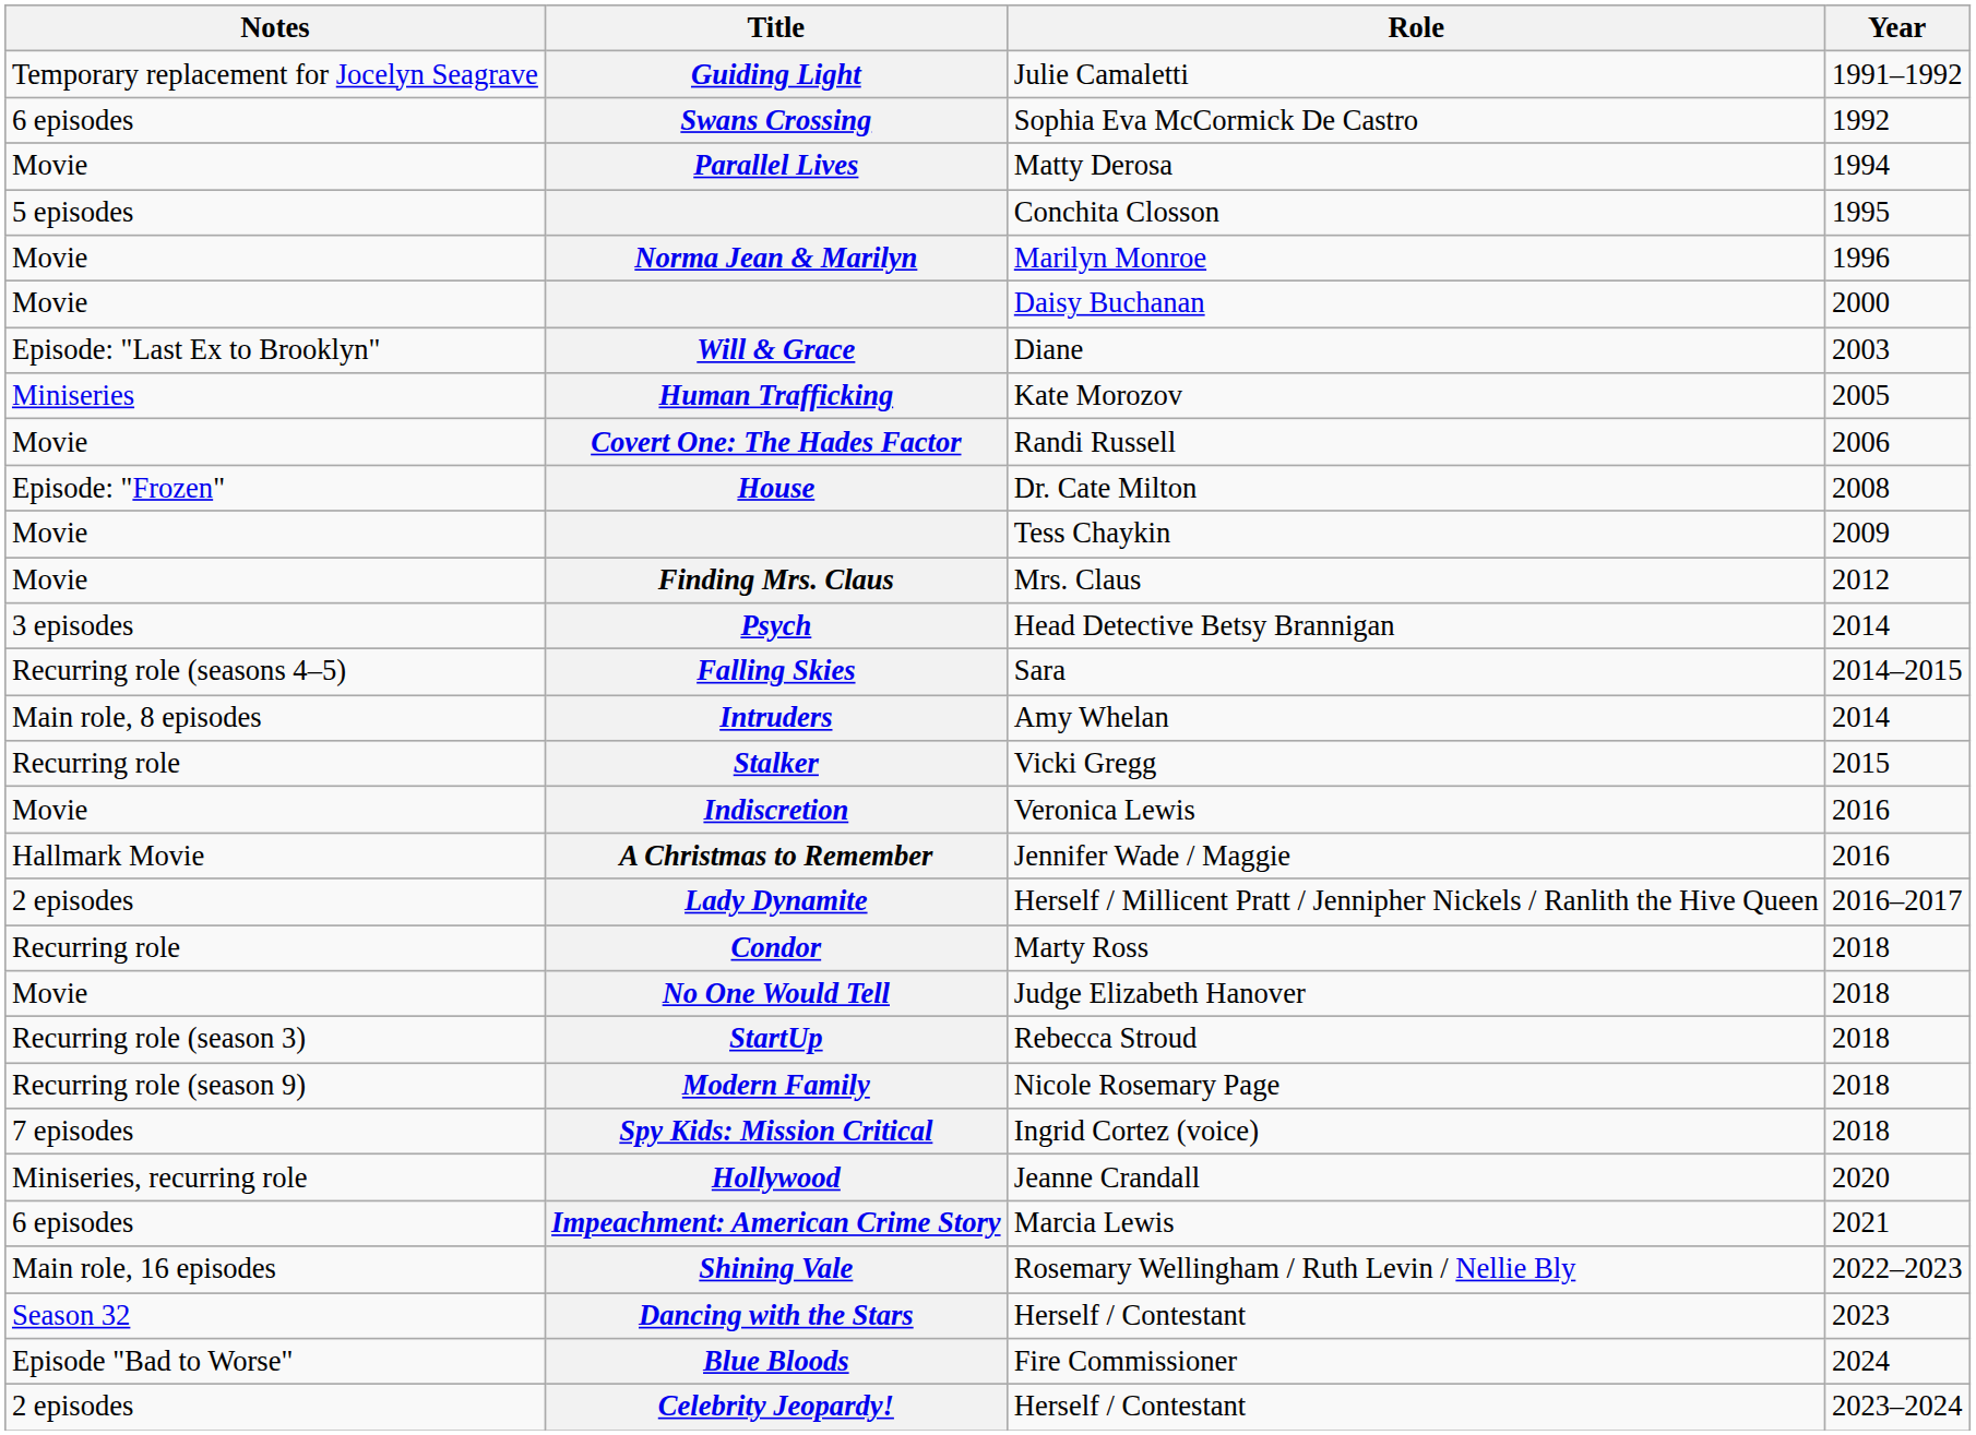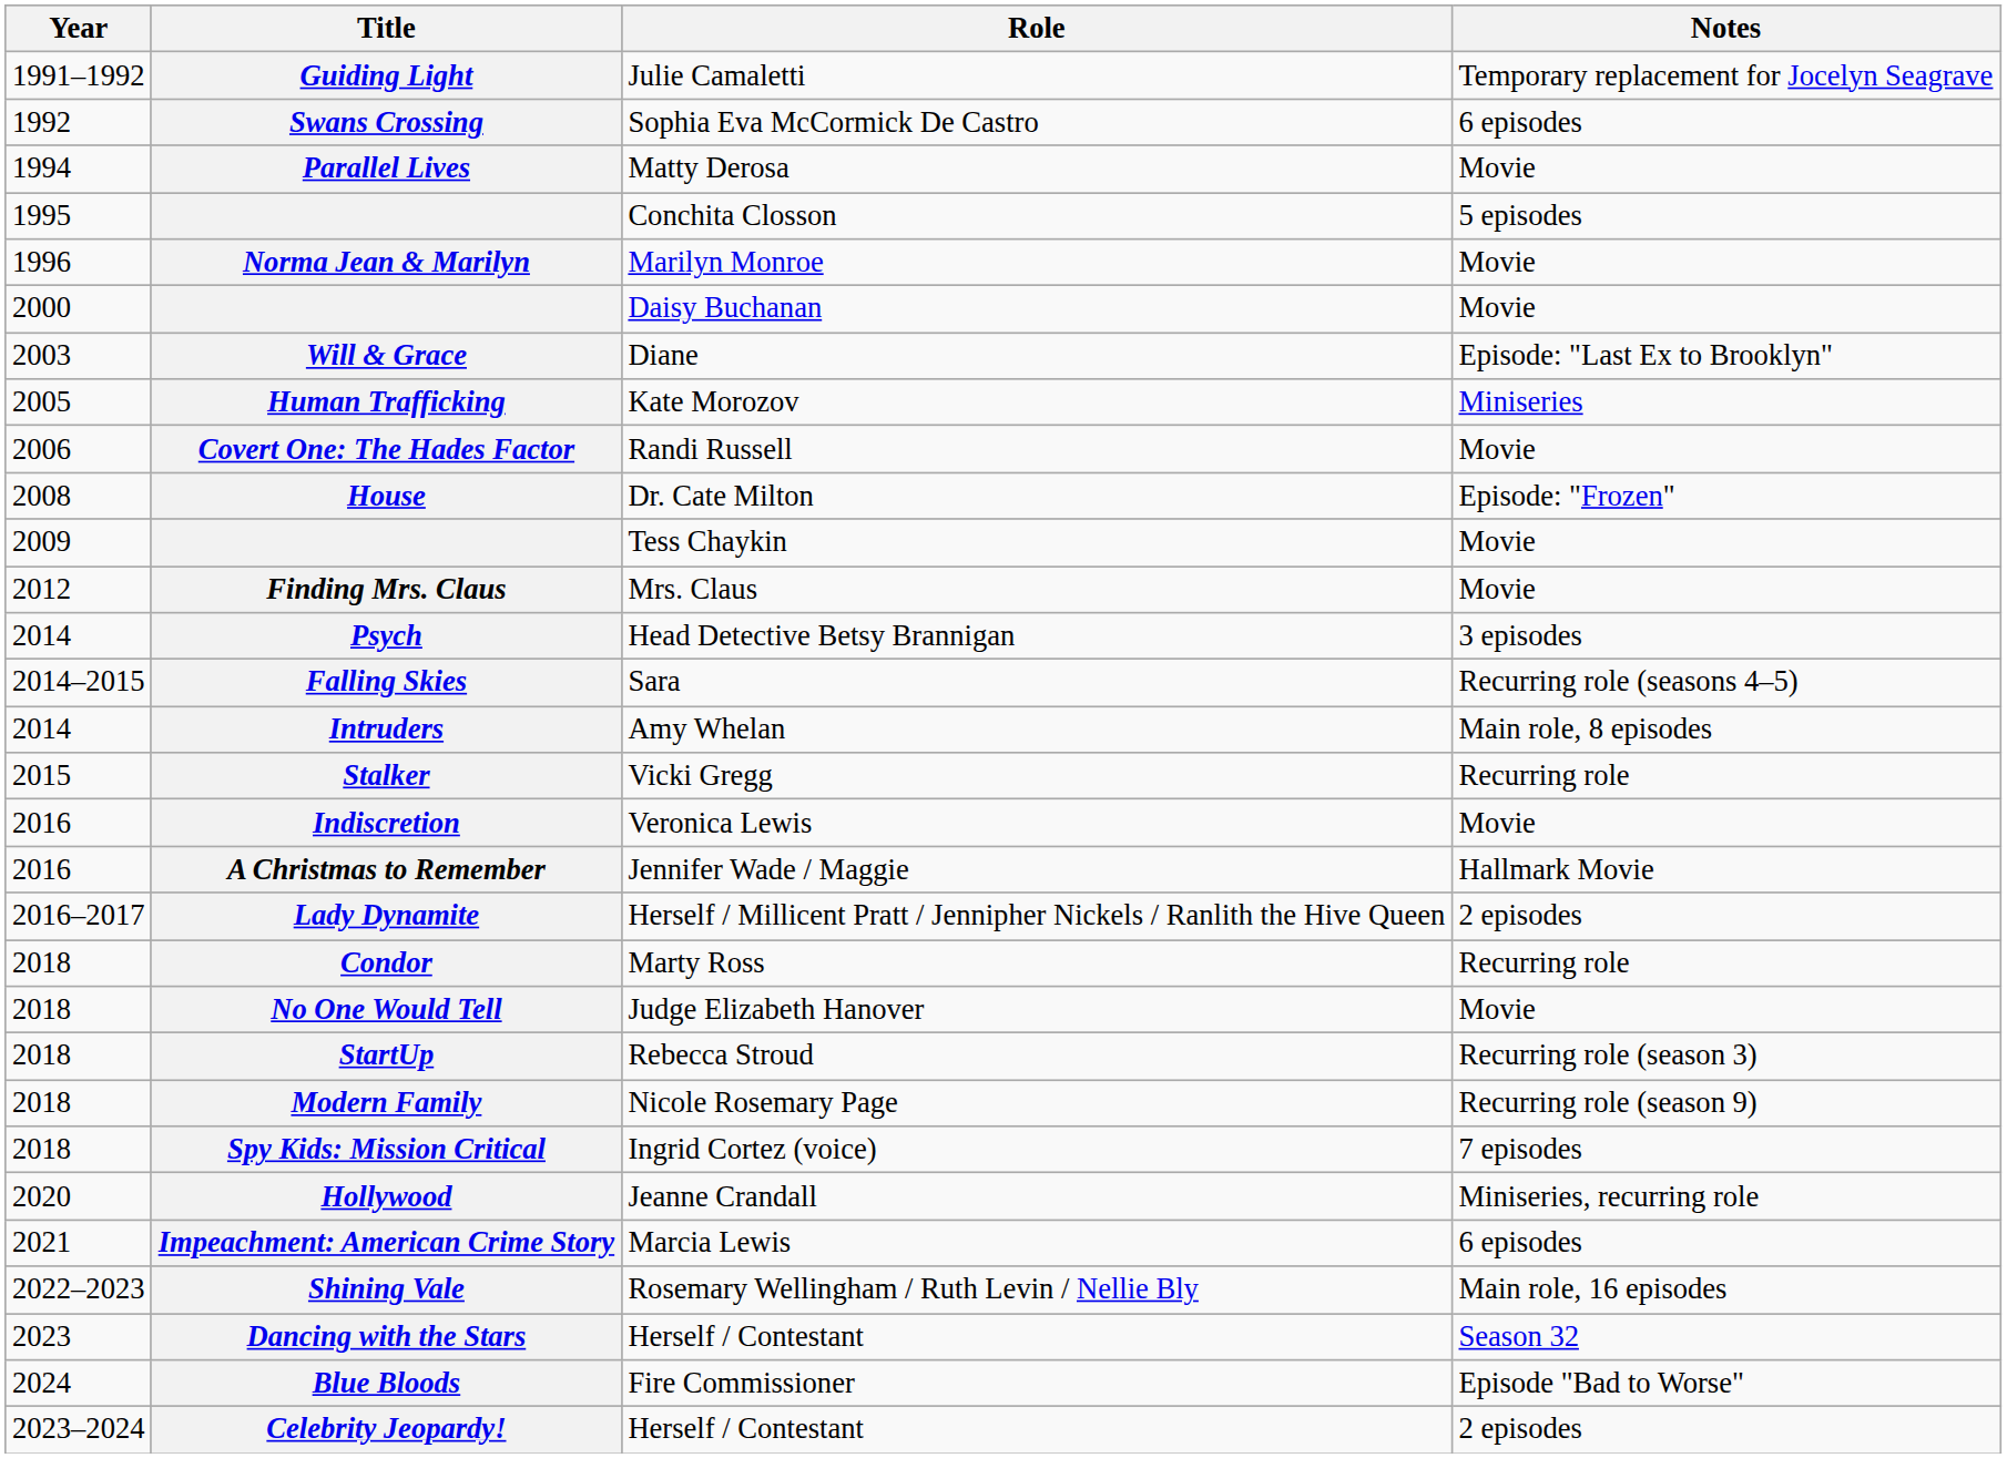 <table class="wikitable sortable plainrowheaders">
 <tr>
-<th scope="col">Notes</th>
+<th scope="col">Year</th>
 <th scope="col">Title</th>
 <th scope="col">Role</th>
-<th scope="col">Year</th>
+<th scope="col">Notes</th>
 </tr>
 <tr>
-<td>Temporary replacement for <a href='#'>Jocelyn Seagrave</a></td>
+<td>1991–1992</td>
 <th scope="row"><em><a href='#'>Guiding Light</a></em></th>
 <td>Julie Camaletti</td>
-<td>1991–1992</td>
+<td>Temporary replacement for <a href='#'>Jocelyn Seagrave</a></td>
 </tr>
 <tr>
-<td>6 episodes</td>
+<td>1992</td>
 <th scope="row"><em><a href='#'>Swans Crossing</a></em></th>
 <td>Sophia Eva McCormick De Castro</td>
-<td>1992</td>
+<td>6 episodes</td>
 </tr>
 <tr>
-<td>Movie</td>
+<td>1994</td>
 <th scope="row"><em><a href='#'>Parallel Lives</a></em></th>
 <td>Matty Derosa</td>
-<td>1994</td>
+<td>Movie</td>
 </tr>
 <tr>
-<td>5 episodes</td>
+<td>1995</td>
 <th scope="row"><em></em></th>
 <td>Conchita Closson</td>
-<td>1995</td>
+<td>5 episodes</td>
 </tr>
 <tr>
-<td>Movie</td>
+<td>1996</td>
 <th scope="row"><em><a href='#'>Norma Jean & Marilyn</a></em></th>
 <td><a href='#'>Marilyn Monroe</a></td>
-<td>1996</td>
+<td>Movie</td>
 </tr>
 <tr>
-<td>Movie</td>
+<td>2000</td>
 <th scope="row"><em></em></th>
 <td><a href='#'>Daisy Buchanan</a></td>
-<td>2000</td>
+<td>Movie</td>
 </tr>
 <tr>
-<td>Episode: "Last Ex to Brooklyn"</td>
+<td>2003</td>
 <th scope="row"><em><a href='#'>Will & Grace</a></em></th>
 <td>Diane</td>
-<td>2003</td>
+<td>Episode: "Last Ex to Brooklyn"</td>
 </tr>
 <tr>
-<td><a href='#'>Miniseries</a></td>
+<td>2005</td>
 <th scope="row"><em><a href='#'>Human Trafficking</a></em></th>
 <td>Kate Morozov</td>
-<td>2005</td>
+<td><a href='#'>Miniseries</a></td>
 </tr>
 <tr>
-<td>Movie</td>
+<td>2006</td>
 <th scope="row"><em><a href='#'>Covert One: The Hades Factor</a></em></th>
 <td>Randi Russell</td>
-<td>2006</td>
+<td>Movie</td>
 </tr>
 <tr>
-<td>Episode: "<a href='#'>Frozen</a>"</td>
+<td>2008</td>
 <th scope="row"><em><a href='#'>House</a></em></th>
 <td>Dr. Cate Milton</td>
-<td>2008</td>
+<td>Episode: "<a href='#'>Frozen</a>"</td>
 </tr>
 <tr>
-<td>Movie</td>
+<td>2009</td>
 <th scope="row"><em></em></th>
 <td>Tess Chaykin</td>
-<td>2009</td>
+<td>Movie</td>
 </tr>
 <tr>
-<td>Movie</td>
+<td>2012</td>
 <th scope="row"><em>Finding Mrs. Claus</em></th>
 <td>Mrs. Claus</td>
-<td>2012</td>
+<td>Movie</td>
 </tr>
 <tr>
-<td>3 episodes</td>
+<td>2014</td>
 <th scope="row"><em><a href='#'>Psych</a></em></th>
 <td>Head Detective Betsy Brannigan</td>
-<td>2014</td>
+<td>3 episodes</td>
 </tr>
 <tr>
-<td>Recurring role (seasons 4–5)</td>
+<td>2014–2015</td>
 <th scope="row"><em><a href='#'>Falling Skies</a></em></th>
 <td>Sara</td>
-<td>2014–2015</td>
+<td>Recurring role (seasons 4–5)</td>
 </tr>
 <tr>
-<td>Main role, 8 episodes</td>
+<td>2014</td>
 <th scope="row"><em><a href='#'>Intruders</a></em></th>
 <td>Amy Whelan</td>
-<td>2014</td>
+<td>Main role, 8 episodes</td>
 </tr>
 <tr>
-<td>Recurring role</td>
+<td>2015</td>
 <th scope="row"><em><a href='#'>Stalker</a></em></th>
 <td>Vicki Gregg</td>
-<td>2015</td>
+<td>Recurring role</td>
 </tr>
 <tr>
-<td>Movie</td>
+<td>2016</td>
 <th scope="row"><em><a href='#'>Indiscretion</a></em></th>
 <td>Veronica Lewis</td>
-<td>2016</td>
+<td>Movie</td>
 </tr>
 <tr>
-<td>Hallmark Movie</td>
+<td>2016</td>
 <th scope="row"><em>A Christmas to Remember</em></th>
 <td>Jennifer Wade / Maggie</td>
-<td>2016</td>
+<td>Hallmark Movie</td>
 </tr>
 <tr>
-<td>2 episodes</td>
+<td>2016–2017</td>
 <th scope="row"><em><a href='#'>Lady Dynamite</a></em></th>
 <td>Herself / Millicent Pratt / Jennipher Nickels / Ranlith the Hive Queen</td>
-<td>2016–2017</td>
+<td>2 episodes</td>
 </tr>
 <tr>
-<td>Recurring role</td>
+<td>2018</td>
 <th scope="row"><em><a href='#'>Condor</a></em></th>
 <td>Marty Ross</td>
-<td>2018</td>
+<td>Recurring role</td>
 </tr>
 <tr>
-<td>Movie</td>
+<td>2018</td>
 <th scope="row"><em><a href='#'>No One Would Tell</a></em></th>
 <td>Judge Elizabeth Hanover</td>
-<td>2018</td>
+<td>Movie</td>
 </tr>
 <tr>
-<td>Recurring role (season 3)</td>
+<td>2018</td>
 <th scope="row"><em><a href='#'>StartUp</a></em></th>
 <td>Rebecca Stroud</td>
-<td>2018</td>
+<td>Recurring role (season 3)</td>
 </tr>
 <tr>
-<td>Recurring role (season 9)</td>
+<td>2018</td>
 <th scope="row"><em><a href='#'>Modern Family</a></em></th>
 <td>Nicole Rosemary Page</td>
-<td>2018</td>
+<td>Recurring role (season 9)</td>
 </tr>
 <tr>
-<td>7 episodes</td>
+<td>2018</td>
 <th scope="row"><em><a href='#'>Spy Kids: Mission Critical</a></em></th>
 <td>Ingrid Cortez (voice)</td>
-<td>2018</td>
+<td>7 episodes</td>
 </tr>
 <tr>
-<td>Miniseries, recurring role</td>
+<td>2020</td>
 <th scope="row"><em><a href='#'>Hollywood</a></em></th>
 <td>Jeanne Crandall</td>
-<td>2020</td>
+<td>Miniseries, recurring role</td>
 </tr>
 <tr>
-<td>6 episodes</td>
+<td>2021</td>
 <th scope="row"><em><a href='#'>Impeachment: American Crime Story</a></em></th>
 <td>Marcia Lewis</td>
-<td>2021</td>
+<td>6 episodes</td>
 </tr>
 <tr>
-<td>Main role, 16 episodes</td>
+<td>2022–2023</td>
 <th scope="row"><em><a href='#'>Shining Vale</a></em></th>
 <td>Rosemary Wellingham / Ruth Levin / <a href='#'>Nellie Bly</a></td>
-<td>2022–2023</td>
+<td>Main role, 16 episodes</td>
 </tr>
 <tr>
-<td><a href='#'>Season 32</a></td>
+<td>2023</td>
 <th scope="row"><em><a href='#'>Dancing with the Stars</a></em></th>
 <td>Herself / Contestant</td>
-<td>2023</td>
+<td><a href='#'>Season 32</a></td>
 </tr>
 <tr>
-<td>Episode "Bad to Worse"</td>
+<td>2024</td>
 <th scope="row"><em><a href='#'>Blue Bloods</a></em></th>
 <td>Fire Commissioner</td>
-<td>2024</td>
+<td>Episode "Bad to Worse"</td>
 </tr>
 <tr>
-<td>2 episodes</td>
+<td>2023–2024</td>
 <th scope="row"><em><a href='#'>Celebrity Jeopardy!</a></em></th>
 <td>Herself / Contestant</td>
-<td>2023–2024</td>
+<td>2 episodes</td>
 </tr>
 </table>
